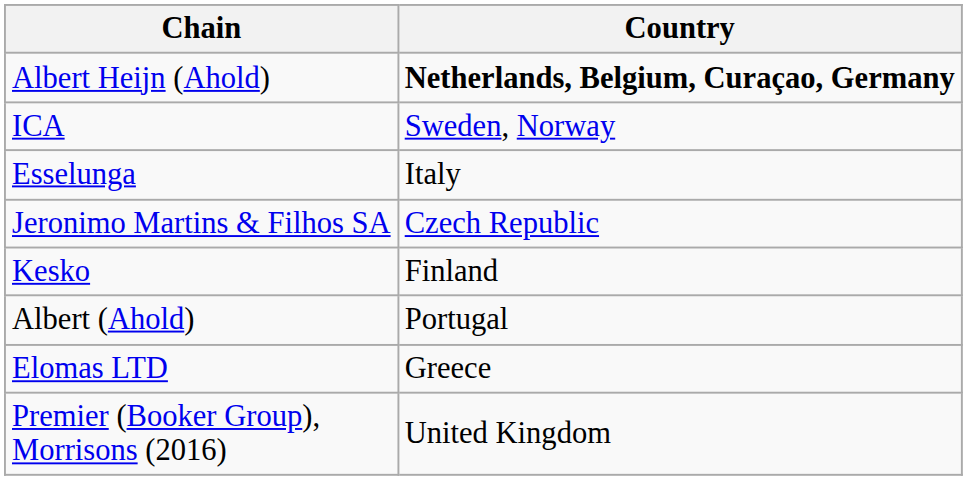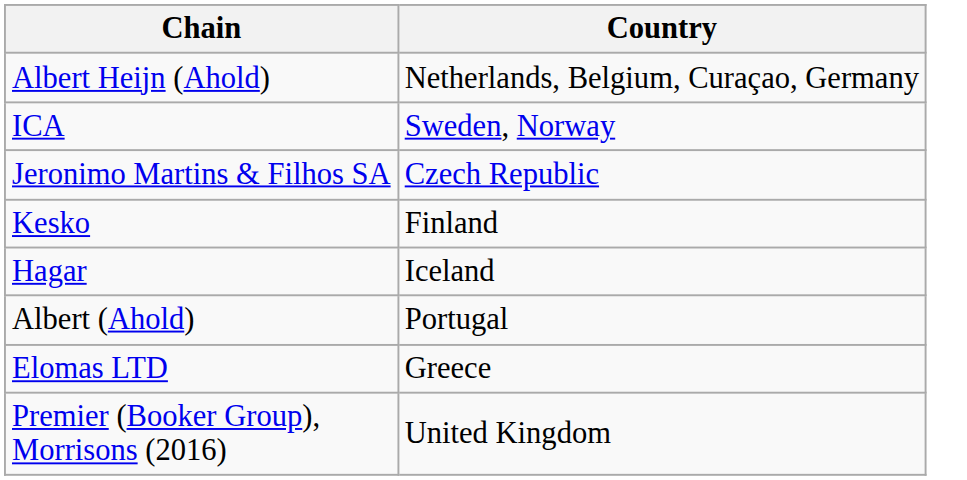 <table class="wikitable">
 <tr>
 <th>Chain</th>
 <th>Country</th>
 </tr>
 <tr>
 <td><a href='#'>Albert Heijn</a> (<a href='#'>Ahold</a>)</td>
-<td><strong>Netherlands, Belgium, Curaçao, Germany</strong></td>
+<td>Netherlands, Belgium, Curaçao, Germany</td>
 </tr>
 <tr>
 <td><a href='#'>ICA</a></td>
 <td><a href='#'>Sweden</a>, <a href='#'>Norway</a></td>
-</tr>
-<tr>
-<td><a href='#'>Esselunga</a></td>
-<td>Italy</td>
 </tr>
 <tr>
 <td><a href='#'>Jeronimo Martins & Filhos SA</a></td>
 <td><a href='#'>Czech Republic</a></td>
 </tr>
 <tr>
 <td><a href='#'>Kesko</a></td>
 <td>Finland</td>
+</tr>
+<tr>
+<td><a href='#'>Hagar</a></td>
+<td>Iceland</td>
 </tr>
 <tr>
 <td>Albert (<a href='#'>Ahold</a>)</td>
 <td>Portugal</td>
 </tr>
 <tr>
 <td><a href='#'>Elomas LTD</a></td>
 <td>Greece</td>
 </tr>
 <tr>
 <td><a href='#'>Premier</a> (<a href='#'>Booker Group</a>),<br><a href='#'>Morrisons</a> (2016)</td>
 <td>United Kingdom</td>
 </tr>
 </table>
